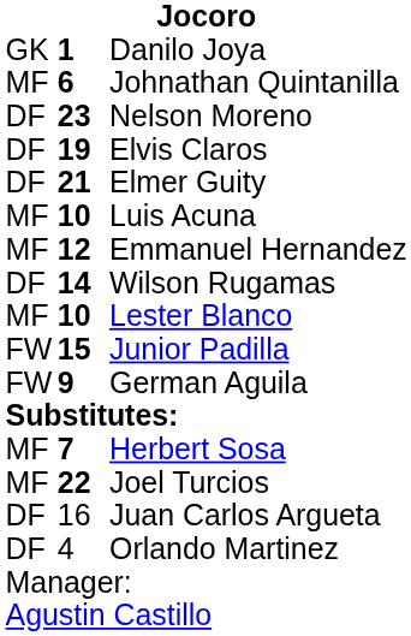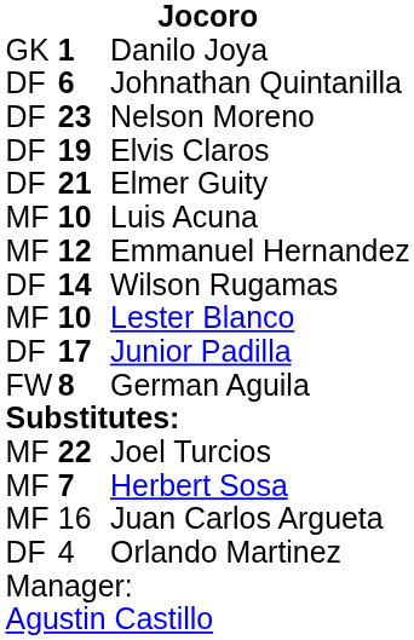 <table style="font-size: 90%" cellspacing="0" cellpadding="0" align=center>
 <tr>
 <td colspan="5" style="padding-top: 0.6em; text-align:center"><strong>Jocoro</strong></td>
 </tr>
 <tr>
 <th width="25"></th>
 <th width="25"></th>
 </tr>
 <tr>
 <td>GK</td>
 <td><strong>1</strong></td>
 <td> Danilo Joya</td>
 </tr>
 <tr>
-<td>MF</td>
+<td>DF</td>
 <td><strong>6</strong></td>
 <td> Johnathan Quintanilla</td>
 </tr>
 <tr>
 <td>DF</td>
 <td><strong>23</strong></td>
 <td> Nelson Moreno</td>
 <td></td>
 </tr>
 <tr>
 <td>DF</td>
 <td><strong>19</strong></td>
 <td> Elvis Claros</td>
 </tr>
 <tr>
 <td>DF</td>
 <td><strong>21</strong></td>
 <td> Elmer Guity</td>
 </tr>
 <tr>
 <td>MF</td>
 <td><strong>10</strong></td>
 <td> Luis Acuna</td>
 <td></td>
 </tr>
 <tr>
 <td>MF</td>
 <td><strong>12</strong></td>
 <td> Emmanuel Hernandez</td>
 <td></td>
 </tr>
 <tr>
 <td>DF</td>
 <td><strong>14</strong></td>
 <td> Wilson Rugamas</td>
 <td></td>
 </tr>
 <tr>
 <td>MF</td>
 <td><strong>10</strong></td>
 <td> <a href='#'>Lester Blanco</a></td>
 <td></td>
 </tr>
 <tr>
-<td>FW</td>
-<td><strong>15</strong></td>
+<td>DF</td>
+<td><strong>17</strong></td>
 <td> <a href='#'>Junior Padilla</a></td>
 <td></td>
 </tr>
 <tr>
 <td>FW</td>
-<td><strong>9</strong></td>
+<td><strong>8</strong></td>
 <td> German Aguila</td>
 <td></td>
 </tr>
 <tr>
 <td colspan=5><strong>Substitutes:</strong></td>
+</tr>
+<tr>
+<td>MF</td>
+<td><strong>22<em></td>
+<td> Joel Turcios</td>
+<td></td>
+<td></td>
 </tr>
 <tr>
 <td>MF</td>
 <td><strong>7</strong></td>
 <td> <a href='#'>Herbert Sosa</a></td>
 <td></td>
 <td></td>
 </tr>
 <tr>
 <td>MF</td>
-<td><strong>22<em></td>
-<td> Joel Turcios</td>
-<td></td>
-<td></td>
-</tr>
-<tr>
-<td>DF</td>
 <td></strong>16<strong></td>
 <td> Juan Carlos Argueta</td>
 <td></td>
 <td></td>
 </tr>
 <tr>
 <td>DF</td>
 <td></strong>4<strong></td>
 <td> Orlando Martinez</td>
 <td></td>
 </tr>
 <tr>
 <td colspan=5></strong>Manager:<strong></td>
 </tr>
 <tr>
 <td colspan=5> <a href='#'>Agustin Castillo</a></td>
 </tr>
 </table>
